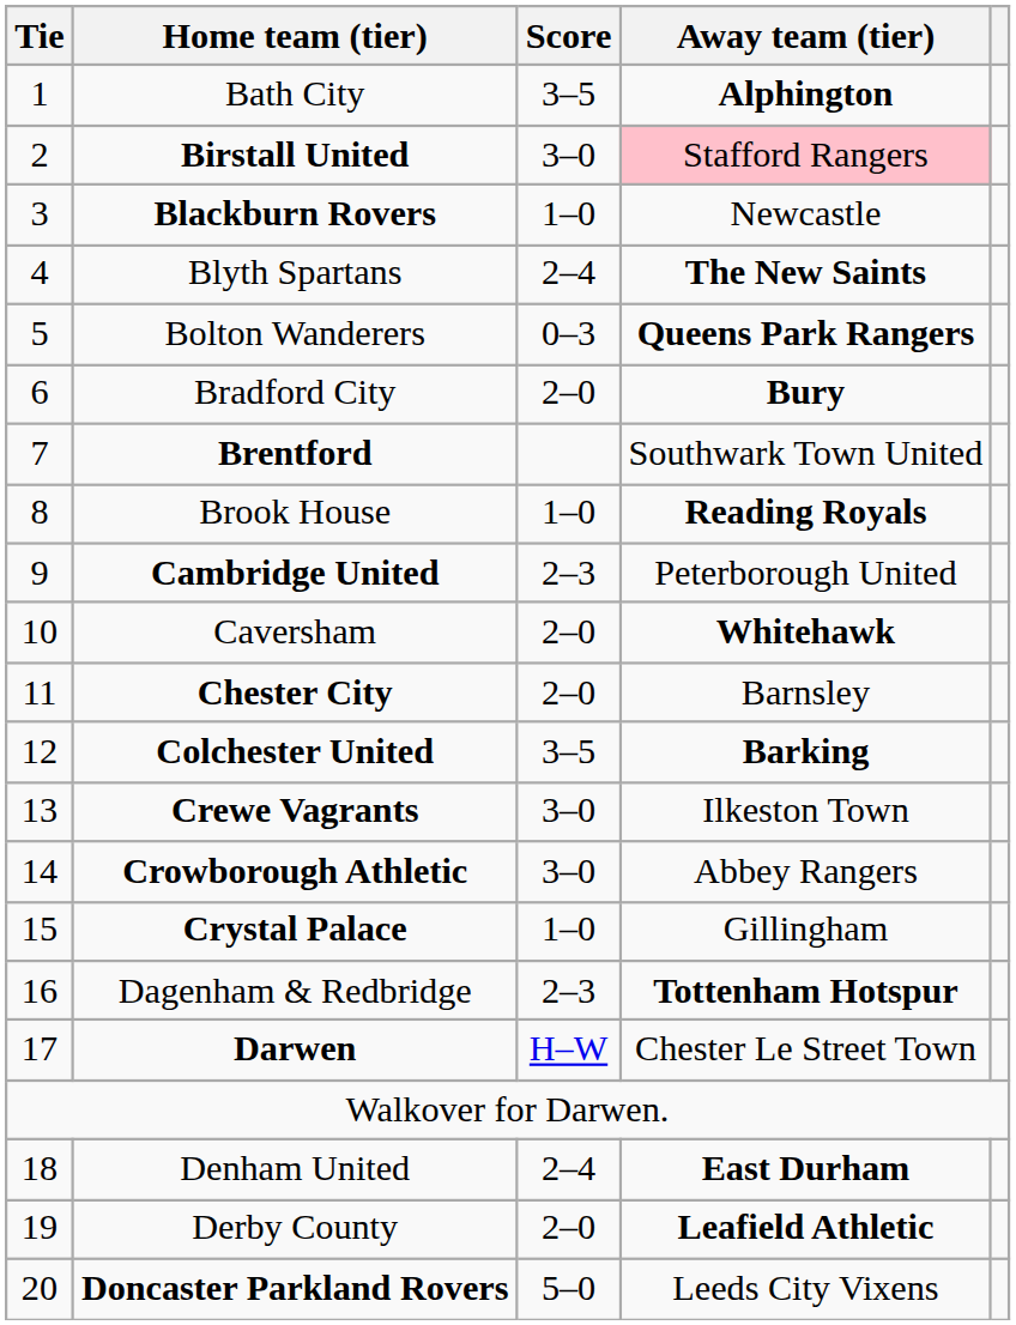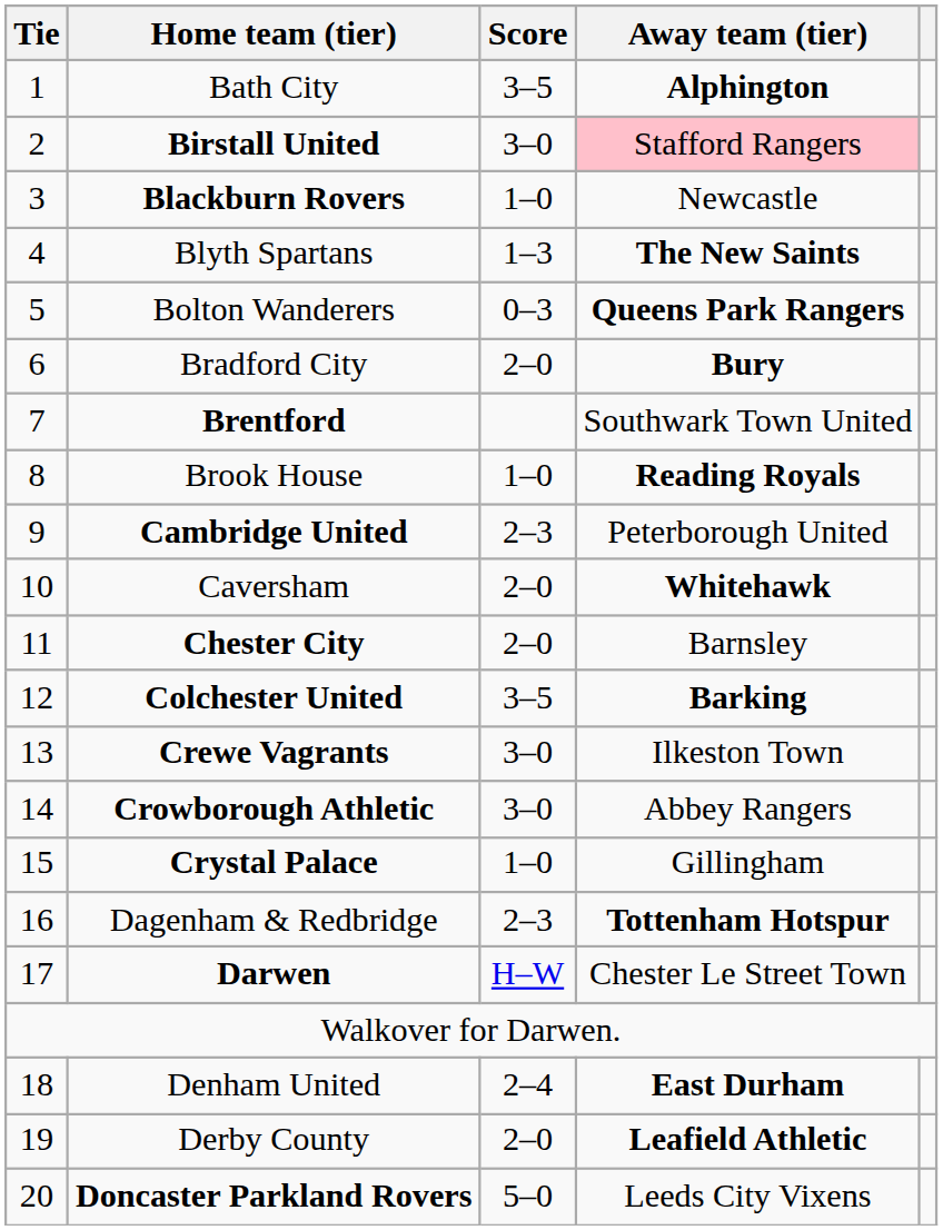 <table class="wikitable" style="text-align:center; font-size:85%">
 <tr>
 <th>Tie</th>
 <th>Home team (tier)</th>
 <th>Score</th>
 <th>Away team (tier)</th>
 <th></th>
 </tr>
 <tr>
 <td align="center">1</td>
 <td>Bath City</td>
 <td align="center">3–5</td>
 <td><strong>Alphington</strong></td>
 <td></td>
 </tr>
 <tr>
 <td align="center">2</td>
 <td><strong>Birstall United</strong></td>
 <td align="center">3–0</td>
 <td style="background: pink;">Stafford Rangers</td>
 <td></td>
 </tr>
 <tr>
 <td align="center">3</td>
 <td><strong>Blackburn Rovers</strong></td>
 <td align="center">1–0</td>
 <td>Newcastle</td>
 <td></td>
 </tr>
 <tr>
 <td align="center">4</td>
 <td>Blyth Spartans</td>
-<td align="center">2–4</td>
+<td align="center">1–3 </td>
 <td><strong>The New Saints</strong></td>
 <td></td>
 </tr>
 <tr>
 <td align="center">5</td>
 <td>Bolton Wanderers</td>
 <td align="center">0–3</td>
 <td><strong>Queens Park Rangers</strong></td>
 <td></td>
 </tr>
 <tr>
 <td align="center">6</td>
 <td>Bradford City</td>
 <td align="center">2–0</td>
 <td><strong>Bury</strong></td>
 <td></td>
 </tr>
 <tr>
 <td align="center">7</td>
 <td><strong>Brentford</strong></td>
 <td align="center"></td>
 <td>Southwark Town United</td>
 <td></td>
 </tr>
 <tr>
 <td align="center">8</td>
 <td>Brook House</td>
 <td align="center">1–0</td>
 <td><strong>Reading Royals</strong></td>
 <td></td>
 </tr>
 <tr>
 <td align="center">9</td>
 <td><strong>Cambridge United</strong></td>
 <td align="center">2–3</td>
 <td>Peterborough United</td>
 <td></td>
 </tr>
 <tr>
 <td align="center">10</td>
 <td>Caversham</td>
 <td align="center">2–0</td>
 <td><strong>Whitehawk</strong></td>
 <td></td>
 </tr>
 <tr>
 <td align="center">11</td>
 <td><strong>Chester City</strong></td>
 <td align="center">2–0</td>
 <td>Barnsley</td>
 <td></td>
 </tr>
 <tr>
 <td align="center">12</td>
 <td><strong>Colchester United</strong></td>
 <td align="center">3–5</td>
 <td><strong>Barking</strong></td>
 <td></td>
 </tr>
 <tr>
 <td align="center">13</td>
 <td><strong>Crewe Vagrants</strong></td>
 <td align="center">3–0</td>
 <td>Ilkeston Town</td>
 <td></td>
 </tr>
 <tr>
 <td align="center">14</td>
 <td><strong>Crowborough Athletic</strong></td>
 <td align="center">3–0</td>
 <td>Abbey Rangers</td>
 <td></td>
 </tr>
 <tr>
 <td align="center">15</td>
 <td><strong>Crystal Palace</strong></td>
 <td align="center">1–0</td>
 <td>Gillingham</td>
 <td></td>
 </tr>
 <tr>
 <td align="center">16</td>
 <td>Dagenham & Redbridge</td>
 <td align="center">2–3</td>
 <td><strong>Tottenham Hotspur</strong></td>
 <td></td>
 </tr>
 <tr>
 <td align="center">17</td>
 <td><strong>Darwen</strong></td>
 <td align="center"><a href='#'>H–W</a></td>
 <td>Chester Le Street Town</td>
 <td></td>
 </tr>
 <tr>
 <td colspan="5" align="center">Walkover for Darwen.</td>
 </tr>
 <tr>
 <td align="center">18</td>
 <td>Denham United</td>
 <td align="center">2–4</td>
 <td><strong>East Durham</strong></td>
 <td></td>
 </tr>
 <tr>
 <td align="center">19</td>
 <td>Derby County</td>
 <td align="center">2–0</td>
 <td><strong>Leafield Athletic</strong></td>
 <td></td>
 </tr>
 <tr>
 <td align="center">20</td>
 <td><strong>Doncaster Parkland Rovers</strong></td>
 <td align="center">5–0</td>
 <td>Leeds City Vixens</td>
 <td></td>
 </tr>
 </table>
